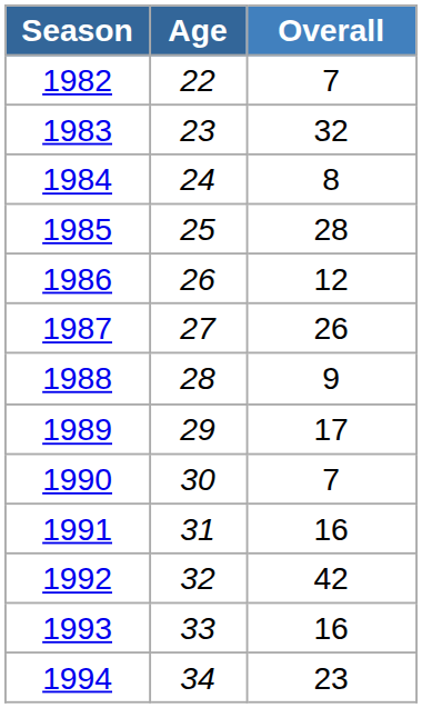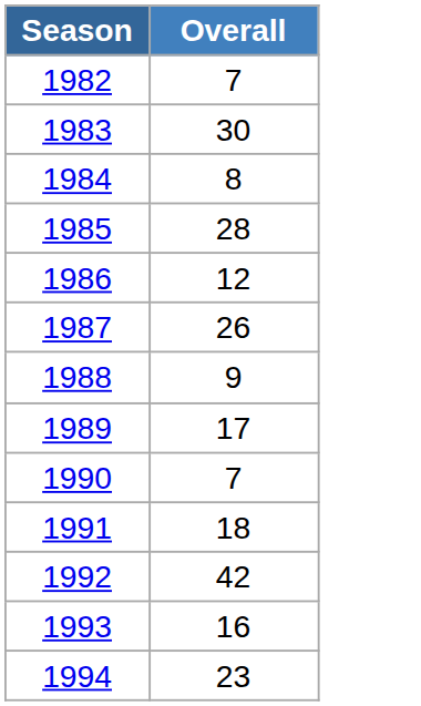 <table class="wikitable" style="font-size:95%; text-align:center; border:grey solid 1px; border-collapse:collapse; background:#ffffff;">
 <tr>
 <th style="background-color:#369; color:white; width:60px;"> Season </th>
-<th style="background-color:#369; color:white; width:40px;"> Age </th>
 <th style="background-color:#4180be; color:white; width:75px;">Overall</th>
 </tr>
 <tr>
 <td><a href='#'>1982</a></td>
-<td><em>22</em></td>
 <td>7</td>
 </tr>
 <tr>
 <td><a href='#'>1983</a></td>
-<td><em>23</em></td>
-<td>32</td>
+<td>30</td>
 </tr>
 <tr>
 <td><a href='#'>1984</a></td>
-<td><em>24</em></td>
 <td>8</td>
 </tr>
 <tr>
 <td><a href='#'>1985</a></td>
-<td><em>25</em></td>
 <td>28</td>
 </tr>
 <tr>
 <td><a href='#'>1986</a></td>
-<td><em>26</em></td>
 <td>12</td>
 </tr>
 <tr>
 <td><a href='#'>1987</a></td>
-<td><em>27</em></td>
 <td>26</td>
 </tr>
 <tr>
 <td><a href='#'>1988</a></td>
-<td><em>28</em></td>
 <td>9</td>
 </tr>
 <tr>
 <td><a href='#'>1989</a></td>
-<td><em>29</em></td>
 <td>17</td>
 </tr>
 <tr>
 <td><a href='#'>1990</a></td>
-<td><em>30</em></td>
 <td>7</td>
 </tr>
 <tr>
 <td><a href='#'>1991</a></td>
-<td><em>31</em></td>
-<td>16</td>
+<td>18</td>
 </tr>
 <tr>
 <td><a href='#'>1992</a></td>
-<td><em>32</em></td>
 <td>42</td>
 </tr>
 <tr>
 <td><a href='#'>1993</a></td>
-<td><em>33</em></td>
 <td>16</td>
 </tr>
 <tr>
 <td><a href='#'>1994</a></td>
-<td><em>34</em></td>
 <td>23</td>
 </tr>
 </table>
